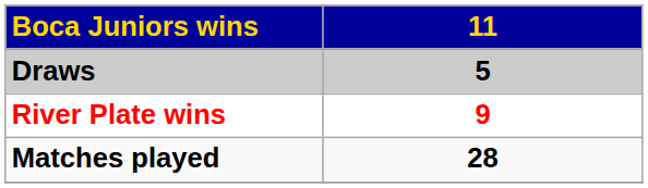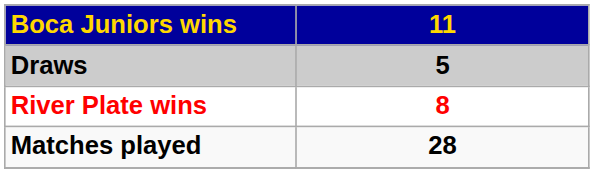 <table class="wikitable">
 <tr>
 <td style="color:gold; background:#00009B"><strong>Boca Juniors wins</strong></td>
 <td style="color:gold; background:#00009B" align="center" width=40px><strong>11</strong></td>
 </tr>
 <tr>
 <td style="color:#000000; background:#cccccc"><strong>Draws</strong></td>
 <td style="color:#000000; background:#cccccc" align="center" width=40px><strong>5</strong></td>
 </tr>
 <tr>
 <td style="color:#ff0000; background:#ffffff" width=175><strong>River Plate wins</strong></td>
-<td style="color:#ff0000; background:#ffffff" width=175 align="center" width=40px><strong>9</strong></td>
+<td style="color:#ff0000; background:#ffffff" width=175 align="center" width=40px><strong>8</strong></td>
 </tr>
 <tr>
 <td><strong>Matches played</strong></td>
 <td align="center" width=40px><strong>28</strong></td>
 </tr>
 <tr>
 </tr>
 </table>
